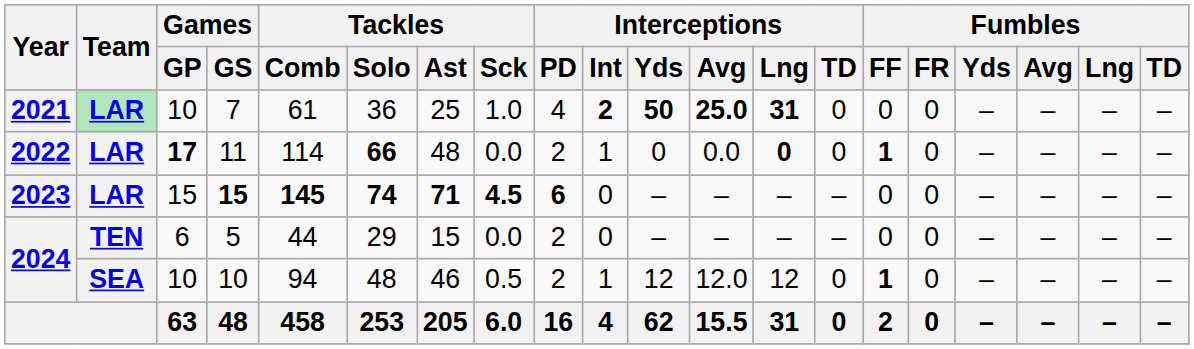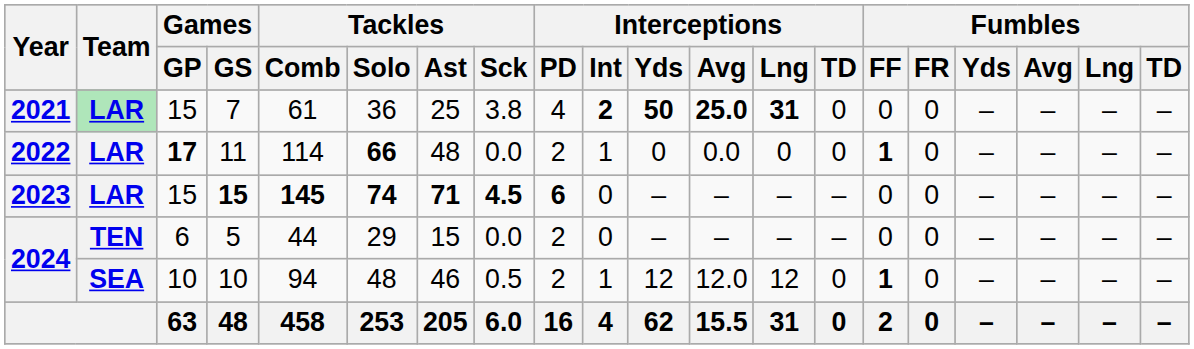 <table class="wikitable" style="text-align:center; width:50%">
 <tr>
 <th rowspan="2">Year</th>
 <th rowspan="2">Team</th>
 <th colspan="2">Games</th>
 <th colspan="4">Tackles</th>
 <th colspan="6">Interceptions</th>
 <th colspan="6">Fumbles</th>
 </tr>
 <tr>
 <th>GP</th>
 <th>GS</th>
 <th>Comb</th>
 <th>Solo</th>
 <th>Ast</th>
 <th>Sck</th>
 <th>PD</th>
 <th>Int</th>
 <th>Yds</th>
 <th>Avg</th>
 <th>Lng</th>
 <th>TD</th>
 <th>FF</th>
 <th>FR</th>
 <th>Yds</th>
 <th>Avg</th>
 <th>Lng</th>
 <th>TD</th>
 </tr>
 <tr>
 <th><a href='#'>2021</a></th>
 <th style="background:#afe6ba; width:3em;"><a href='#'>LAR</a></th>
-<td>10</td>
+<td>15</td>
 <td>7</td>
 <td>61</td>
 <td>36</td>
 <td>25</td>
-<td>1.0</td>
+<td>3.8</td>
 <td>4</td>
 <td><strong>2</strong></td>
 <td><strong>50</strong></td>
 <td><strong>25.0</strong></td>
 <td><strong>31</strong></td>
 <td>0</td>
 <td>0</td>
 <td>0</td>
 <td>–</td>
 <td>–</td>
 <td>–</td>
 <td>–</td>
 </tr>
 <tr>
 <th><a href='#'>2022</a></th>
 <th><a href='#'>LAR</a></th>
 <td><strong>17</strong></td>
 <td>11</td>
 <td>114</td>
 <td><strong>66</strong></td>
 <td>48</td>
 <td>0.0</td>
 <td>2</td>
 <td>1</td>
 <td>0</td>
 <td>0.0</td>
-<td><strong>0</strong></td>
+<td>0</td>
 <td>0</td>
 <td><strong>1</strong></td>
 <td>0</td>
 <td>–</td>
 <td>–</td>
 <td>–</td>
 <td>–</td>
 </tr>
 <tr>
 <th><a href='#'>2023</a></th>
 <th><a href='#'>LAR</a></th>
 <td>15</td>
 <td><strong>15</strong></td>
 <td><strong>145</strong></td>
 <td><strong>74</strong></td>
 <td><strong>71</strong></td>
 <td><strong>4.5</strong></td>
 <td><strong>6</strong></td>
 <td>0</td>
 <td>–</td>
 <td>–</td>
 <td>–</td>
 <td>–</td>
 <td>0</td>
 <td>0</td>
 <td>–</td>
 <td>–</td>
 <td>–</td>
 <td>–</td>
 </tr>
 <tr>
 <th rowspan="2"><a href='#'>2024</a></th>
 <th><a href='#'>TEN</a></th>
 <td>6</td>
 <td>5</td>
 <td>44</td>
 <td>29</td>
 <td>15</td>
 <td>0.0</td>
 <td>2</td>
 <td>0</td>
 <td>–</td>
 <td>–</td>
 <td>–</td>
 <td>–</td>
 <td>0</td>
 <td>0</td>
 <td>–</td>
 <td>–</td>
 <td>–</td>
 <td>–</td>
 </tr>
 <tr>
 <th><a href='#'>SEA</a></th>
 <td>10</td>
 <td>10</td>
 <td>94</td>
 <td>48</td>
 <td>46</td>
 <td>0.5</td>
 <td>2</td>
 <td>1</td>
 <td>12</td>
 <td>12.0</td>
 <td>12</td>
 <td>0</td>
 <td><strong>1</strong></td>
 <td>0</td>
 <td>–</td>
 <td>–</td>
 <td>–</td>
 <td>–</td>
 </tr>
 <tr>
 <th colspan="2"></th>
 <th>63</th>
 <th>48</th>
 <th>458</th>
 <th>253</th>
 <th>205</th>
 <th>6.0</th>
 <th>16</th>
 <th>4</th>
 <th>62</th>
 <th>15.5</th>
 <th>31</th>
 <th>0</th>
 <th>2</th>
 <th>0</th>
 <th>–</th>
 <th>–</th>
 <th>–</th>
 <th>–</th>
 </tr>
 </table>
